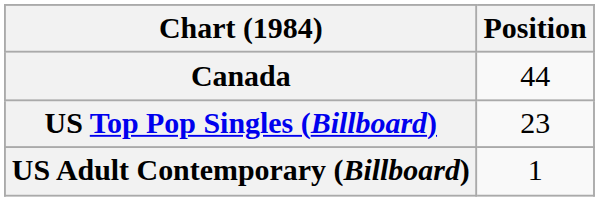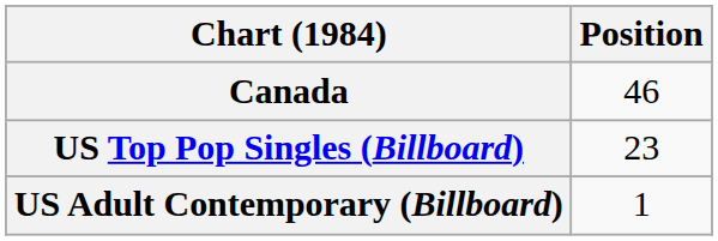 <table class="wikitable sortable plainrowheaders">
 <tr>
 <th>Chart (1984)</th>
 <th>Position</th>
 </tr>
 <tr>
 <th scope="row">Canada</th>
-<td style="text-align:center;">44</td>
+<td style="text-align:center;">46</td>
 </tr>
 <tr>
 <th scope="row">US <a href='#'>Top Pop Singles (<em>Billboard</em>)</a></th>
 <td align="center">23</td>
 </tr>
 <tr>
 <th scope="row">US Adult Contemporary (<em>Billboard</em>)</th>
 <td align="center">1</td>
 </tr>
 </table>
